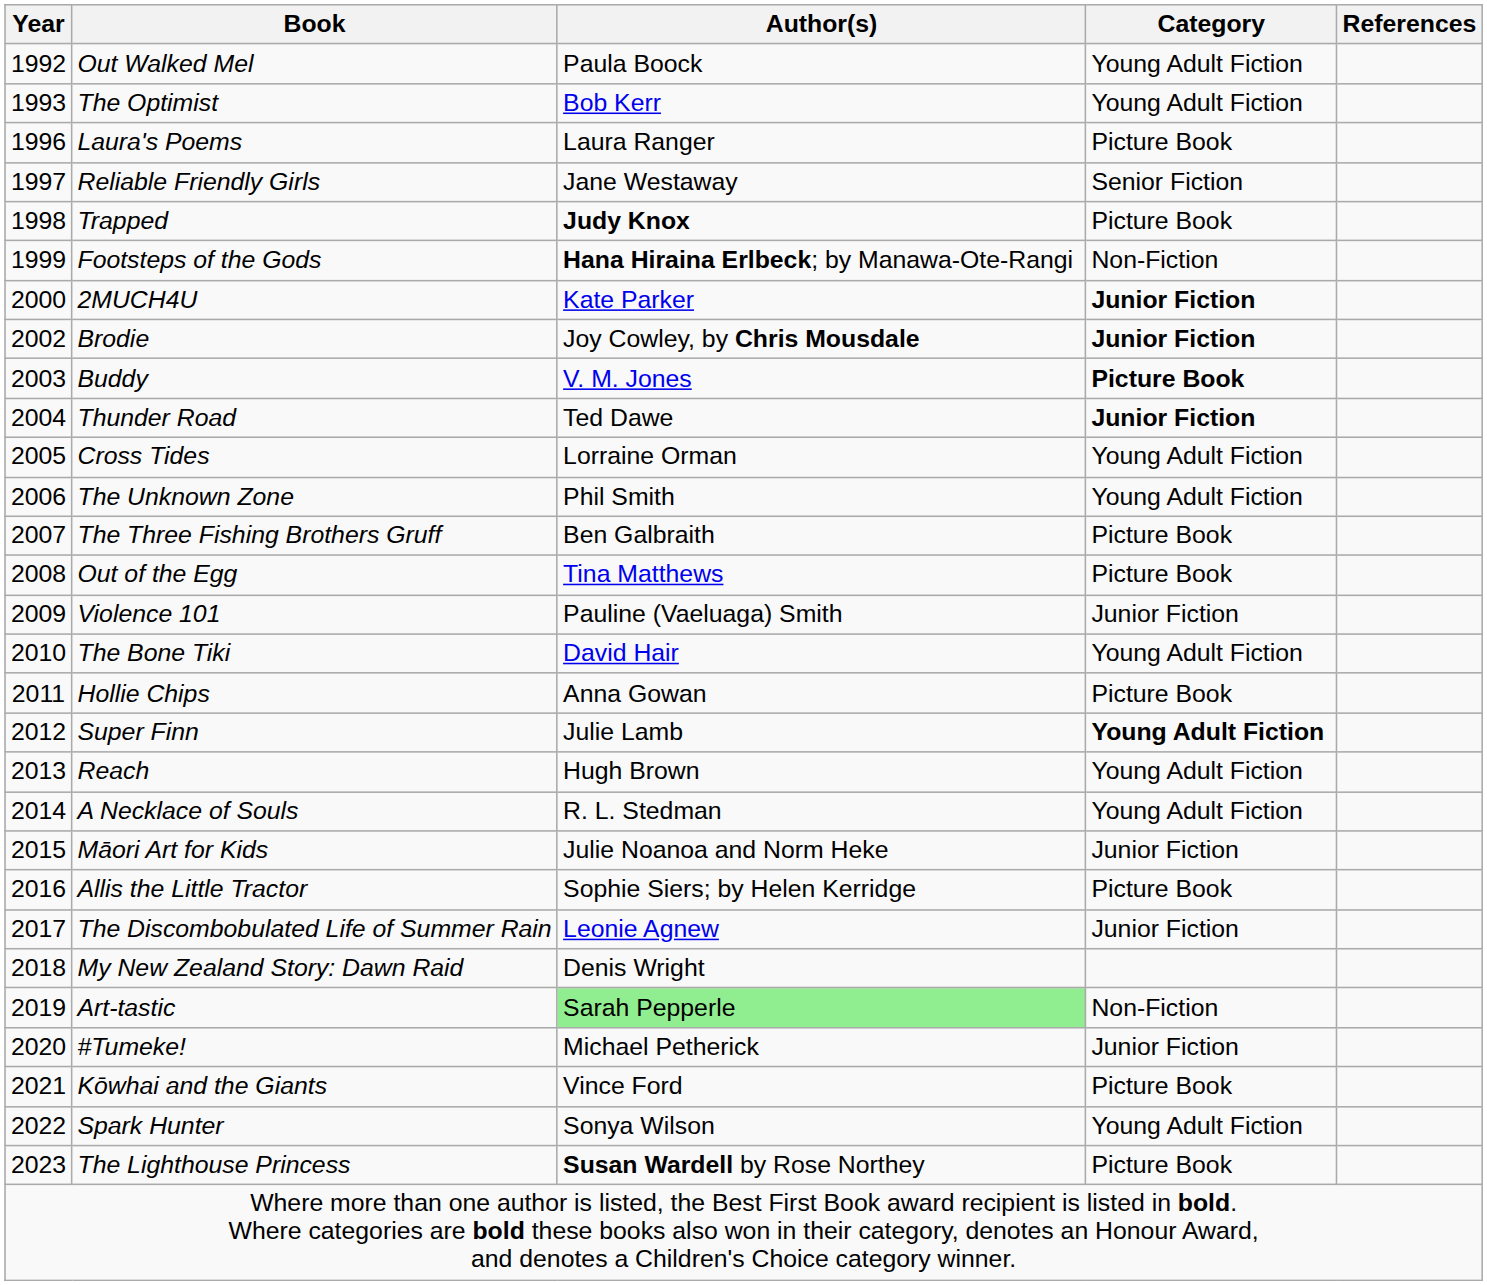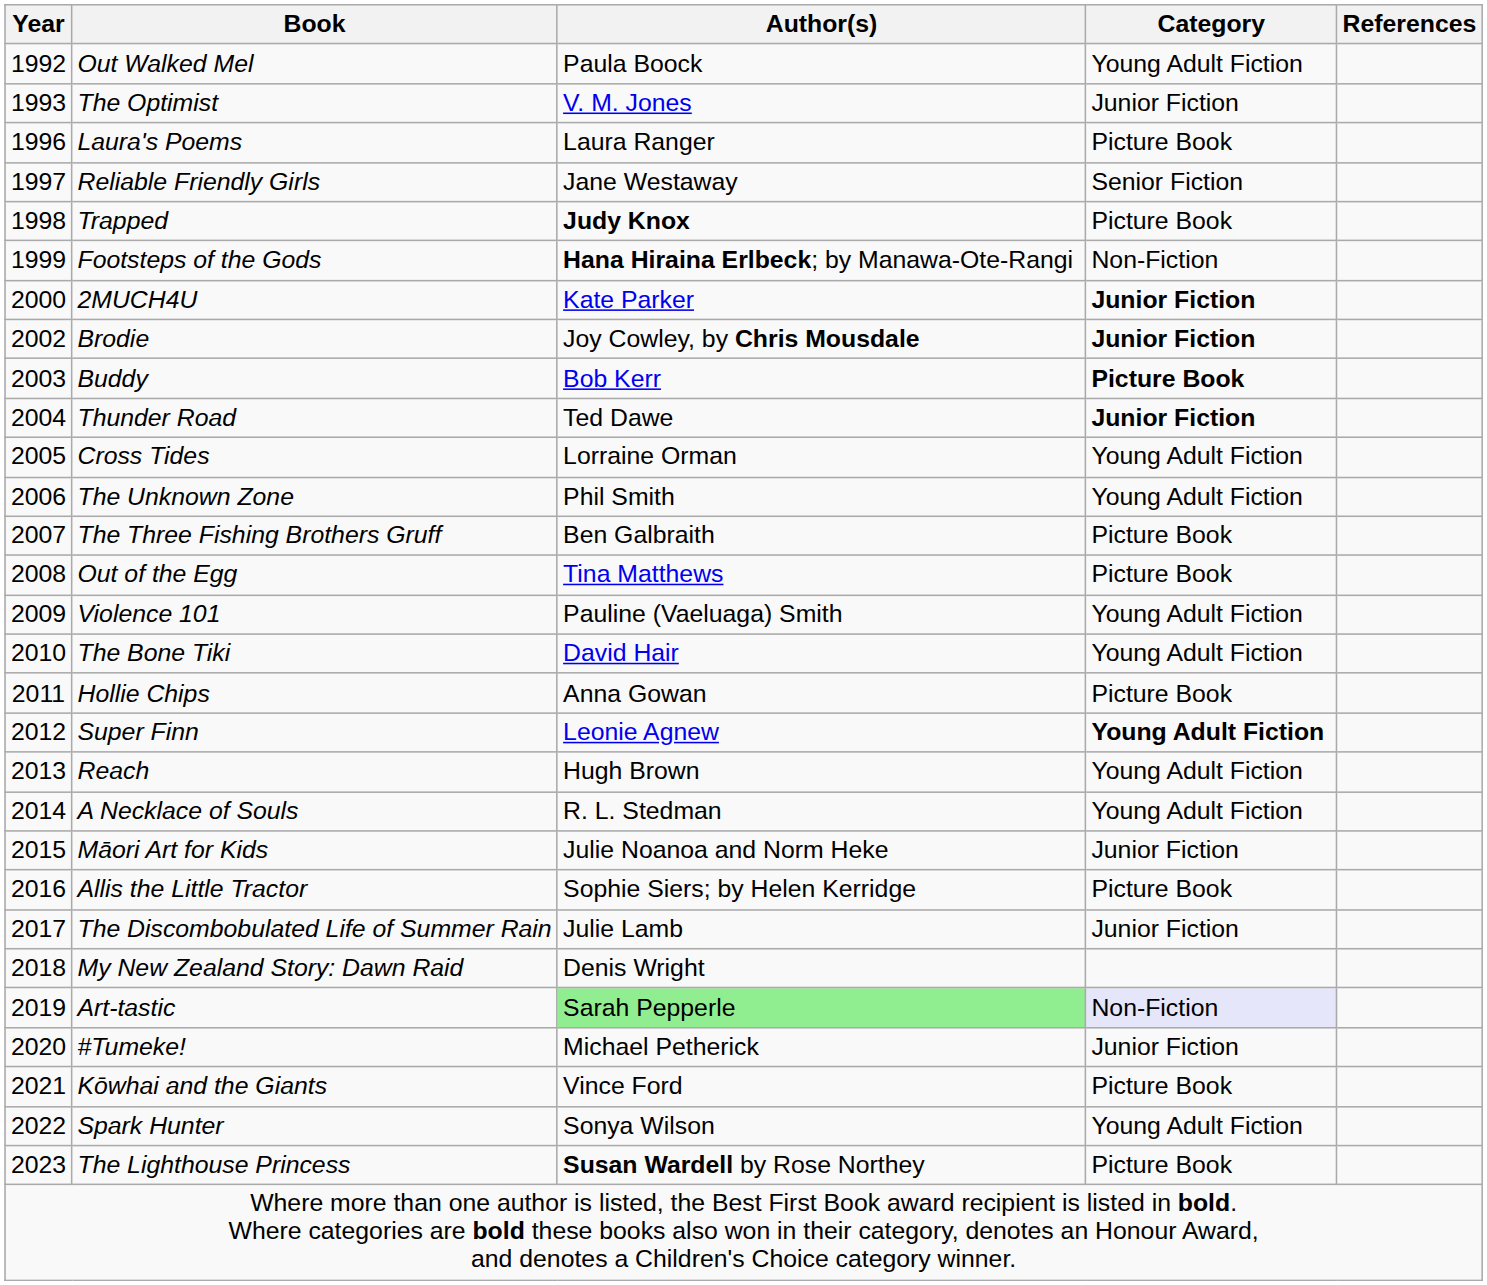 <table class="wikitable sortable" style="margin: 0 auto;">
 <tr>
 <th>Year</th>
 <th>Book</th>
 <th>Author(s)</th>
 <th>Category</th>
 <th class="unsortable">References</th>
 </tr>
 <tr>
 <td style="text-align:center;">1992</td>
 <td><em>Out Walked Mel</em></td>
 <td>Paula Boock</td>
 <td>Young Adult Fiction</td>
 <td style="text-align:center;"></td>
 </tr>
 <tr>
 <td style="text-align:center;">1993</td>
 <td><em>The Optimist</em></td>
-<td><a href='#'>Bob Kerr</a></td>
-<td>Young Adult Fiction</td>
+<td><a href='#'>V. M. Jones</a></td>
+<td>Junior Fiction</td>
 <td style="text-align:center;"></td>
 </tr>
 <tr>
 <td style="text-align:center;">1996</td>
 <td><em>Laura's Poems</em></td>
 <td>Laura Ranger</td>
 <td>Picture Book</td>
 <td style="text-align:center;"></td>
 </tr>
 <tr>
 <td style="text-align:center;">1997</td>
 <td><em>Reliable Friendly Girls</em></td>
 <td>Jane Westaway</td>
 <td>Senior Fiction</td>
 <td style="text-align:center;"></td>
 </tr>
 <tr>
 <td style="text-align:center;">1998</td>
 <td><em>Trapped</em></td>
 <td><strong>Judy Knox</strong></td>
 <td>Picture Book</td>
 <td style="text-align:center;"></td>
 </tr>
 <tr>
 <td style="text-align:center;">1999</td>
 <td><em>Footsteps of the Gods</em></td>
 <td><strong>Hana Hiraina Erlbeck</strong>;  by Manawa-Ote-Rangi </td>
 <td>Non-Fiction</td>
 <td style="text-align:center;"></td>
 </tr>
 <tr>
 <td style="text-align:center;">2000</td>
 <td><em>2MUCH4U</em></td>
 <td><a href='#'>Kate Parker</a></td>
 <td><strong>Junior Fiction</strong></td>
 <td style="text-align:center;"></td>
 </tr>
 <tr>
 <td style="text-align:center;">2002</td>
 <td><em>Brodie</em></td>
 <td>Joy Cowley,  by <strong>Chris Mousdale</strong></td>
 <td><strong>Junior Fiction</strong></td>
 <td style="text-align:center;"></td>
 </tr>
 <tr>
 <td style="text-align:center;">2003</td>
 <td><em>Buddy</em></td>
-<td><a href='#'>V. M. Jones</a></td>
+<td><a href='#'>Bob Kerr</a></td>
 <td><strong>Picture Book</strong></td>
 <td style="text-align:center;"></td>
 </tr>
 <tr>
 <td style="text-align:center;">2004</td>
 <td><em>Thunder Road</em></td>
 <td>Ted Dawe</td>
 <td><strong>Junior Fiction</strong></td>
 <td style="text-align:center;"></td>
 </tr>
 <tr>
 <td style="text-align:center;">2005</td>
 <td><em>Cross Tides</em></td>
 <td>Lorraine Orman</td>
 <td>Young Adult Fiction</td>
 <td style="text-align:center;"></td>
 </tr>
 <tr>
 <td style="text-align:center;">2006</td>
 <td><em>The Unknown Zone</em></td>
 <td>Phil Smith</td>
 <td>Young Adult Fiction</td>
 <td style="text-align:center;"></td>
 </tr>
 <tr>
 <td style="text-align:center;">2007</td>
 <td><em>The Three Fishing Brothers Gruff</em> </td>
 <td>Ben Galbraith</td>
 <td>Picture Book</td>
 <td style="text-align:center;"></td>
 </tr>
 <tr>
 <td style="text-align:center;">2008</td>
 <td><em>Out of the Egg</em></td>
 <td><a href='#'>Tina Matthews</a></td>
 <td>Picture Book</td>
 <td style="text-align:center;"></td>
 </tr>
 <tr>
 <td style="text-align:center;">2009</td>
 <td><em>Violence 101</em></td>
 <td>Pauline (Vaeluaga) Smith</td>
-<td>Junior Fiction</td>
+<td>Young Adult Fiction</td>
 <td style="text-align:center;"></td>
 </tr>
 <tr>
 <td style="text-align:center;">2010</td>
 <td><em>The Bone Tiki</em></td>
 <td><a href='#'>David Hair</a></td>
 <td>Young Adult Fiction</td>
 <td style="text-align:center;"></td>
 </tr>
 <tr>
 <td style="text-align:center;">2011</td>
 <td><em>Hollie Chips</em></td>
 <td>Anna Gowan</td>
 <td>Picture Book</td>
 <td style="text-align:center;"></td>
 </tr>
 <tr>
 <td style="text-align:center;">2012</td>
 <td><em>Super Finn</em></td>
-<td>Julie Lamb</td>
+<td><a href='#'>Leonie Agnew</a></td>
 <td><strong>Young Adult Fiction</strong> </td>
 <td style="text-align:center;"></td>
 </tr>
 <tr>
 <td style="text-align:center;">2013</td>
 <td><em>Reach</em></td>
 <td>Hugh Brown</td>
 <td>Young Adult Fiction</td>
 <td style="text-align:center;"></td>
 </tr>
 <tr>
 <td style="text-align:center;">2014</td>
 <td><em>A Necklace of Souls</em></td>
 <td>R. L. Stedman</td>
 <td>Young Adult Fiction</td>
 <td style="text-align:center;"></td>
 </tr>
 <tr>
 <td style="text-align:center;">2015</td>
 <td><em>Māori Art for Kids</em></td>
 <td>Julie Noanoa and Norm Heke</td>
 <td>Junior Fiction</td>
 <td style="text-align:center;"></td>
 </tr>
 <tr>
 <td style="text-align:center;">2016</td>
 <td><em>Allis the Little Tractor</em></td>
 <td>Sophie Siers;  by Helen Kerridge</td>
 <td>Picture Book</td>
 <td style="text-align:center;"></td>
 </tr>
 <tr>
 <td style="text-align:center;">2017</td>
 <td><em>The Discombobulated Life of Summer Rain</em></td>
-<td><a href='#'>Leonie Agnew</a></td>
+<td>Julie Lamb</td>
 <td>Junior Fiction</td>
 <td style="text-align:center;"></td>
 </tr>
 <tr>
 <td style="text-align:center;">2018</td>
 <td><em>My New Zealand Story: Dawn Raid</em></td>
 <td>Denis Wright</td>
 <td></td>
 <td style="text-align:center;"></td>
 </tr>
 <tr>
 <td style="text-align:center;">2019</td>
 <td><em>Art-tastic</em></td>
 <td style="background: lightgreen;">Sarah Pepperle</td>
-<td>Non-Fiction</td>
+<td style="background: lavender;">Non-Fiction</td>
 <td style="text-align:center;"></td>
 </tr>
 <tr>
 <td style="text-align:center;">2020</td>
 <td><em>#Tumeke!</em></td>
 <td>Michael Petherick</td>
 <td>Junior Fiction</td>
 <td style="text-align:center;"></td>
 </tr>
 <tr>
 <td style="text-align:center;">2021</td>
 <td><em>Kōwhai and the Giants</em></td>
 <td>Vince Ford</td>
 <td>Picture Book</td>
 <td style="text-align:center;"></td>
 </tr>
 <tr>
 <td style="text-align:center;">2022</td>
 <td><em>Spark Hunter</em></td>
 <td>Sonya Wilson</td>
 <td>Young Adult Fiction</td>
 <td style="text-align:center;"></td>
 </tr>
 <tr>
 <td style="text-align:center;">2023</td>
 <td><em>The Lighthouse Princess</em></td>
 <td><strong>Susan Wardell</strong>  by Rose Northey</td>
 <td>Picture Book</td>
 <td style="text-align:center;"></td>
 </tr>
 <tr class="sortbottom">
 <td colspan="5" style="text-align:center;">Where more than one author is listed, the Best First Book award recipient is listed in <strong>bold</strong>.<br>Where categories are <strong>bold</strong> these books also won in their category,  denotes an Honour Award,<br>and  denotes a Children's Choice category winner.</td>
 </tr>
 </table>
